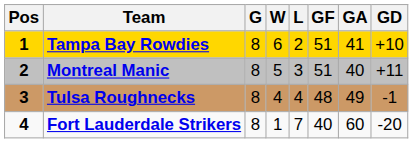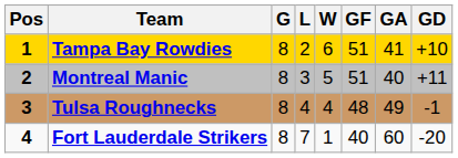 <table class="wikitable sortable">
 <tr>
 <th>Pos</th>
 <th>Team</th>
 <th>G</th>
+<th>L</th>
 <th>W</th>
-<th>L</th>
 <th>GF</th>
 <th>GA</th>
 <th>GD</th>
 </tr>
 <tr bgcolor=gold>
 <td align=center><strong>1</strong></td>
 <td><strong><a href='#'>Tampa Bay Rowdies</a></strong></td>
 <td align=center>8</td>
+<td align=center>2</td>
 <td align=center>6</td>
-<td align=center>2</td>
 <td align=center>51</td>
 <td align=center>41</td>
 <td align=center>+10</td>
 </tr>
 <tr bgcolor=silver>
 <td align=center><strong>2</strong></td>
 <td><strong><a href='#'>Montreal Manic</a></strong></td>
 <td align=center>8</td>
+<td align=center>3</td>
 <td align=center>5</td>
-<td align=center>3</td>
 <td align=center>51</td>
 <td align=center>40</td>
 <td align=center>+11</td>
 </tr>
 <tr bgcolor=#c96>
 <td align=center><strong>3</strong></td>
 <td><strong><a href='#'>Tulsa Roughnecks</a></strong></td>
 <td align=center>8</td>
 <td align=center>4</td>
 <td align=center>4</td>
 <td align=center>48</td>
 <td align=center>49</td>
 <td align=center>-1</td>
 </tr>
 <tr>
 <td align=center><strong>4</strong></td>
 <td><strong><a href='#'>Fort Lauderdale Strikers</a></strong></td>
 <td align=center>8</td>
+<td align=center>7</td>
 <td align=center>1</td>
-<td align=center>7</td>
 <td align=center>40</td>
 <td align=center>60</td>
 <td align=center>-20</td>
 </tr>
 </table>
